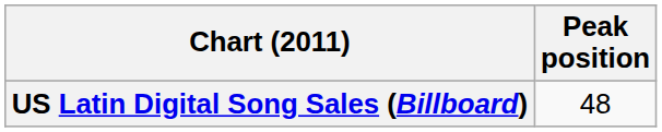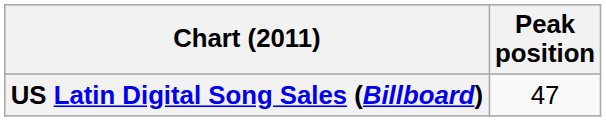 <table class="wikitable plainrowheaders" style="text-align:center">
 <tr>
 <th>Chart (2011)</th>
 <th>Peak<br>position</th>
 </tr>
 <tr>
 <th scope="row">US <a href='#'>Latin Digital Song Sales</a> (<em><a href='#'>Billboard</a></em>)</th>
-<td>48</td>
+<td>47</td>
 </tr>
 </table>
